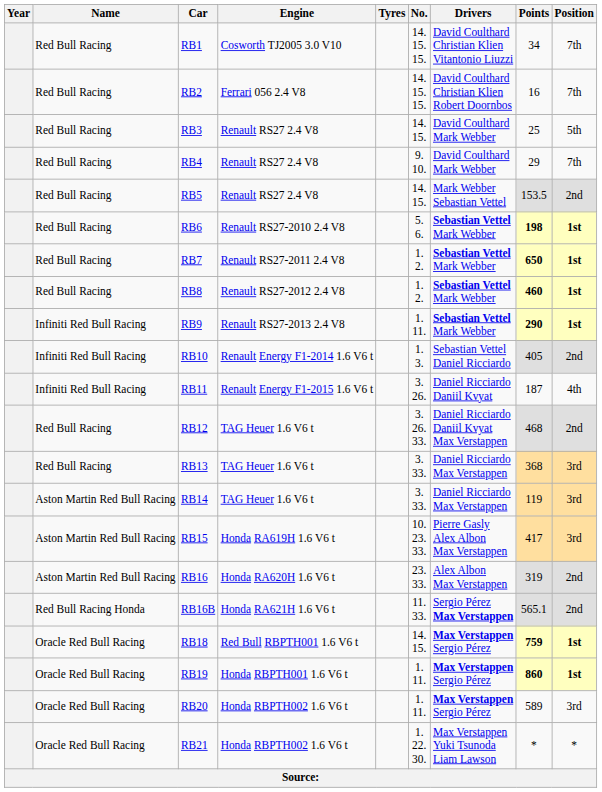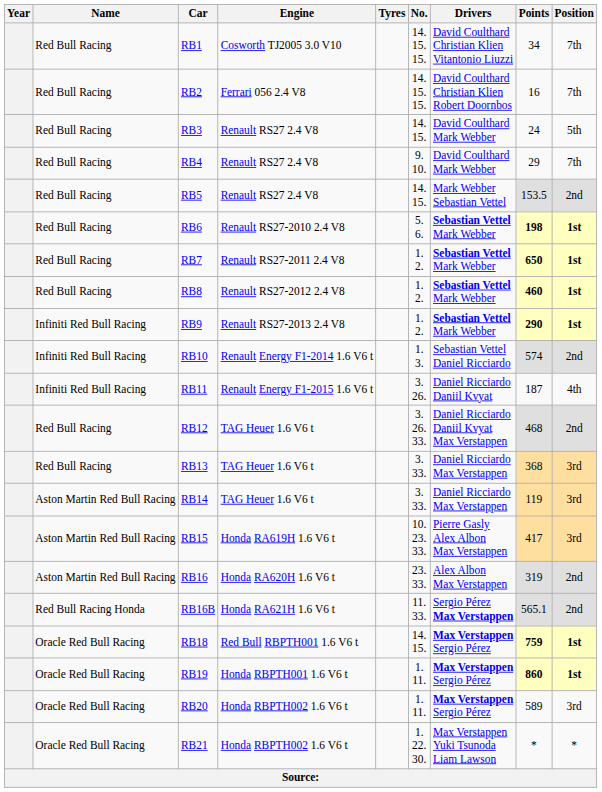 <table class="wikitable" style="text-align:center; font-size:85%">
 <tr>
 <th>Year</th>
 <th>Name</th>
 <th>Car</th>
 <th>Engine</th>
 <th>Tyres</th>
 <th>No.</th>
 <th>Drivers</th>
 <th>Points</th>
 <th>Position</th>
 </tr>
 <tr>
 <th></th>
 <td align="left"> Red Bull Racing</td>
 <td align="left"><a href='#'>RB1</a></td>
 <td align="left"><a href='#'>Cosworth</a> TJ2005 3.0 V10</td>
 <td></td>
 <td>14.<br>15.<br>15.</td>
 <td align="left"> <a href='#'>David Coulthard</a><br> <a href='#'>Christian Klien</a><br> <a href='#'>Vitantonio Liuzzi</a></td>
 <td>34</td>
 <td>7th</td>
 </tr>
 <tr>
 <th></th>
 <td align="left"> Red Bull Racing</td>
 <td align="left"><a href='#'>RB2</a></td>
 <td align="left"><a href='#'>Ferrari</a> 056 2.4 V8</td>
 <td></td>
 <td>14.<br>15.<br>15.</td>
 <td align="left"> <a href='#'>David Coulthard</a><br> <a href='#'>Christian Klien</a><br> <a href='#'>Robert Doornbos</a></td>
 <td>16</td>
 <td>7th</td>
 </tr>
 <tr>
 <th></th>
 <td align="left"> Red Bull Racing</td>
 <td align="left"><a href='#'>RB3</a></td>
 <td align="left"><a href='#'>Renault</a> RS27 2.4 V8</td>
 <td></td>
 <td>14.<br>15.</td>
 <td align="left"> <a href='#'>David Coulthard</a><br> <a href='#'>Mark Webber</a></td>
-<td>25</td>
+<td>24</td>
 <td>5th</td>
 </tr>
 <tr>
 <th></th>
 <td align="left"> Red Bull Racing</td>
 <td align="left"><a href='#'>RB4</a></td>
 <td align="left"><a href='#'>Renault</a> RS27 2.4 V8</td>
 <td></td>
 <td>9.<br>10.</td>
 <td align="left"> <a href='#'>David Coulthard</a><br> <a href='#'>Mark Webber</a></td>
 <td>29</td>
 <td>7th</td>
 </tr>
 <tr>
 <th></th>
 <td align="left"> Red Bull Racing</td>
 <td align="left"><a href='#'>RB5</a></td>
 <td align="left"><a href='#'>Renault</a> RS27 2.4 V8</td>
 <td></td>
 <td>14.<br>15.</td>
 <td align="left"> <a href='#'>Mark Webber</a><br> <a href='#'>Sebastian Vettel</a></td>
 <td style="background:#DFDFDF;">153.5</td>
 <td style="background:#DFDFDF;">2nd</td>
 </tr>
 <tr>
 <th></th>
 <td align="left"> Red Bull Racing</td>
 <td align="left"><a href='#'>RB6</a></td>
 <td align="left"><a href='#'>Renault</a> RS27-2010 2.4 V8</td>
 <td></td>
 <td>5.<br>6.</td>
 <td align="left"> <strong><a href='#'>Sebastian Vettel</a></strong><br> <a href='#'>Mark Webber</a></td>
 <td style="background:#ffffbf;"><strong>198</strong></td>
 <td style="background:#ffffbf;"><strong>1st</strong></td>
 </tr>
 <tr>
 <th></th>
 <td align="left"> Red Bull Racing</td>
 <td align="left"><a href='#'>RB7</a></td>
 <td align="left"><a href='#'>Renault</a> RS27-2011 2.4 V8</td>
 <td></td>
 <td>1.<br>2.</td>
 <td align="left"> <strong><a href='#'>Sebastian Vettel</a></strong><br> <a href='#'>Mark Webber</a></td>
 <td style="background:#ffffbf;"><strong>650</strong></td>
 <td style="background:#ffffbf;"><strong>1st</strong></td>
 </tr>
 <tr>
 <th></th>
 <td align="left"> Red Bull Racing</td>
 <td align="left"><a href='#'>RB8</a></td>
 <td align="left"><a href='#'>Renault</a> RS27-2012 2.4 V8</td>
 <td></td>
 <td>1.<br>2.</td>
 <td align="left"> <strong><a href='#'>Sebastian Vettel</a></strong><br> <a href='#'>Mark Webber</a></td>
 <td style="background:#ffffbf;"><strong>460</strong></td>
 <td style="background:#ffffbf;"><strong>1st</strong></td>
 </tr>
 <tr>
 <th></th>
 <td align="left"> Infiniti Red Bull Racing</td>
 <td align="left"><a href='#'>RB9</a></td>
 <td align="left"><a href='#'>Renault</a> RS27-2013 2.4 V8</td>
 <td></td>
-<td>1.<br>11.</td>
+<td>1.<br>2.</td>
 <td align="left"> <strong><a href='#'>Sebastian Vettel</a></strong><br> <a href='#'>Mark Webber</a></td>
 <td style="background:#ffffbf;"><strong>290</strong></td>
 <td style="background:#ffffbf;"><strong>1st</strong></td>
 </tr>
 <tr>
 <th></th>
 <td align="left"> Infiniti Red Bull Racing</td>
 <td align="left"><a href='#'>RB10</a></td>
 <td align="left"><a href='#'>Renault</a> <a href='#'>Energy F1-2014</a> 1.6 V6 t</td>
 <td></td>
 <td>1.<br>3.</td>
 <td align="left"> <a href='#'>Sebastian Vettel</a><br> <a href='#'>Daniel Ricciardo</a></td>
-<td style="background:#DFDFDF;">405</td>
+<td style="background:#DFDFDF;">574</td>
 <td style="background:#DFDFDF;">2nd</td>
 </tr>
 <tr>
 <th></th>
 <td align="left"> Infiniti Red Bull Racing</td>
 <td align="left"><a href='#'>RB11</a></td>
 <td align="left"><a href='#'>Renault</a> <a href='#'>Energy F1-2015</a> 1.6 V6 t</td>
 <td></td>
 <td>3.<br>26.</td>
 <td align="left"> <a href='#'>Daniel Ricciardo</a><br> <a href='#'>Daniil Kvyat</a></td>
 <td>187</td>
 <td>4th</td>
 </tr>
 <tr>
 <th></th>
 <td align="left"> Red Bull Racing</td>
 <td align="left"><a href='#'>RB12</a></td>
 <td align="left"><a href='#'>TAG Heuer</a> 1.6 V6 t</td>
 <td></td>
 <td>3.<br>26.<br>33.</td>
 <td align="left"> <a href='#'>Daniel Ricciardo</a><br> <a href='#'>Daniil Kvyat</a><br> <a href='#'>Max Verstappen</a></td>
 <td style="background:#DFDFDF;">468</td>
 <td style="background:#DFDFDF;">2nd</td>
 </tr>
 <tr>
 <th></th>
 <td align="left"> Red Bull Racing</td>
 <td align="left"><a href='#'>RB13</a></td>
 <td align="left"><a href='#'>TAG Heuer</a> 1.6 V6 t</td>
 <td></td>
 <td>3.<br>33.</td>
 <td align="left"> <a href='#'>Daniel Ricciardo</a><br> <a href='#'>Max Verstappen</a></td>
 <td style="background:#ffdf9f;">368</td>
 <td style="background:#ffdf9f;">3rd</td>
 </tr>
 <tr>
 <th></th>
 <td align="left"> Aston Martin Red Bull Racing</td>
 <td align="left"><a href='#'>RB14</a></td>
 <td align="left"><a href='#'>TAG Heuer</a> 1.6 V6 t</td>
 <td></td>
 <td>3.<br>33.</td>
 <td align="left"> <a href='#'>Daniel Ricciardo</a><br> <a href='#'>Max Verstappen</a></td>
 <td style="background:#ffdf9f;">119</td>
 <td style="background:#ffdf9f;">3rd</td>
 </tr>
 <tr>
 <th></th>
 <td align="left"> Aston Martin Red Bull Racing</td>
 <td align="left"><a href='#'>RB15</a></td>
 <td align="left"><a href='#'>Honda</a> <a href='#'>RA619H</a> 1.6 V6 t</td>
 <td></td>
 <td>10.<br>23.<br>33.</td>
 <td align="left"> <a href='#'>Pierre Gasly</a><br> <a href='#'>Alex Albon</a><br> <a href='#'>Max Verstappen</a></td>
 <td style="background:#ffdf9f;">417</td>
 <td style="background:#ffdf9f;">3rd</td>
 </tr>
 <tr>
 <th></th>
 <td align="left"> Aston Martin Red Bull Racing</td>
 <td align="left"><a href='#'>RB16</a></td>
 <td align="left"><a href='#'>Honda</a> <a href='#'>RA620H</a> 1.6 V6 t</td>
 <td></td>
 <td>23.<br>33.</td>
 <td align="left"> <a href='#'>Alex Albon</a><br> <a href='#'>Max Verstappen</a></td>
 <td style="background:#DFDFDF;">319</td>
 <td style="background:#DFDFDF;">2nd</td>
 </tr>
 <tr>
 <th></th>
 <td align="left"> Red Bull Racing Honda</td>
 <td align="left"><a href='#'>RB16B</a></td>
 <td align="left"><a href='#'>Honda</a> <a href='#'>RA621H</a> 1.6 V6 t</td>
 <td></td>
 <td>11.<br>33.</td>
 <td align="left"> <a href='#'>Sergio Pérez</a><br> <strong><a href='#'>Max Verstappen</a></strong></td>
 <td style="background:#DFDFDF;">565.1</td>
 <td style="background:#DFDFDF;">2nd</td>
 </tr>
 <tr>
 <th></th>
 <td align="left"> Oracle Red Bull Racing</td>
 <td align="left"><a href='#'>RB18</a></td>
 <td align="left"><a href='#'>Red Bull</a> <a href='#'>RBPTH001</a> 1.6 V6 t</td>
 <td></td>
 <td>14.<br>15.</td>
 <td align="left"> <strong><a href='#'>Max Verstappen</a></strong><br> <a href='#'>Sergio Pérez</a></td>
 <td style="background:#FFFFBF;"><strong>759</strong></td>
 <td style="background:#FFFFBF;"><strong>1st</strong></td>
 </tr>
 <tr>
 <th></th>
 <td align="left"> Oracle Red Bull Racing</td>
 <td align="left"><a href='#'>RB19</a></td>
 <td align="left"><a href='#'>Honda</a> <a href='#'>RBPTH001</a> 1.6 V6 t</td>
 <td></td>
 <td>1.<br>11.</td>
 <td align="left"> <strong><a href='#'>Max Verstappen</a></strong><br> <a href='#'>Sergio Pérez</a></td>
 <td style="background:#FFFFBF;"><strong>860</strong></td>
 <td style="background:#FFFFBF;"><strong>1st</strong></td>
 </tr>
 <tr>
 <th></th>
 <td align="left"> Oracle Red Bull Racing</td>
 <td align="left"><a href='#'>RB20</a></td>
 <td align="left"><a href='#'>Honda</a> <a href='#'>RBPTH002</a> 1.6 V6 t</td>
 <td></td>
 <td>1.<br>11.</td>
 <td align="left"> <strong><a href='#'>Max Verstappen</a></strong><br> <a href='#'>Sergio Pérez</a></td>
 <td> 589</td>
 <td> 3rd</td>
 </tr>
 <tr>
 <th></th>
 <td align="left"> Oracle Red Bull Racing</td>
 <td align="left"><a href='#'>RB21</a></td>
 <td align="left"><a href='#'>Honda</a> <a href='#'>RBPTH002</a> 1.6 V6 t</td>
 <td></td>
 <td>1.<br>22.<br>30.</td>
 <td align="left"> <a href='#'>Max Verstappen</a><br> <a href='#'>Yuki Tsunoda</a><br> <a href='#'>Liam Lawson</a></td>
 <td>*</td>
 <td>*</td>
 </tr>
 <tr>
 <th colspan="9">Source:</th>
 </tr>
 </table>
